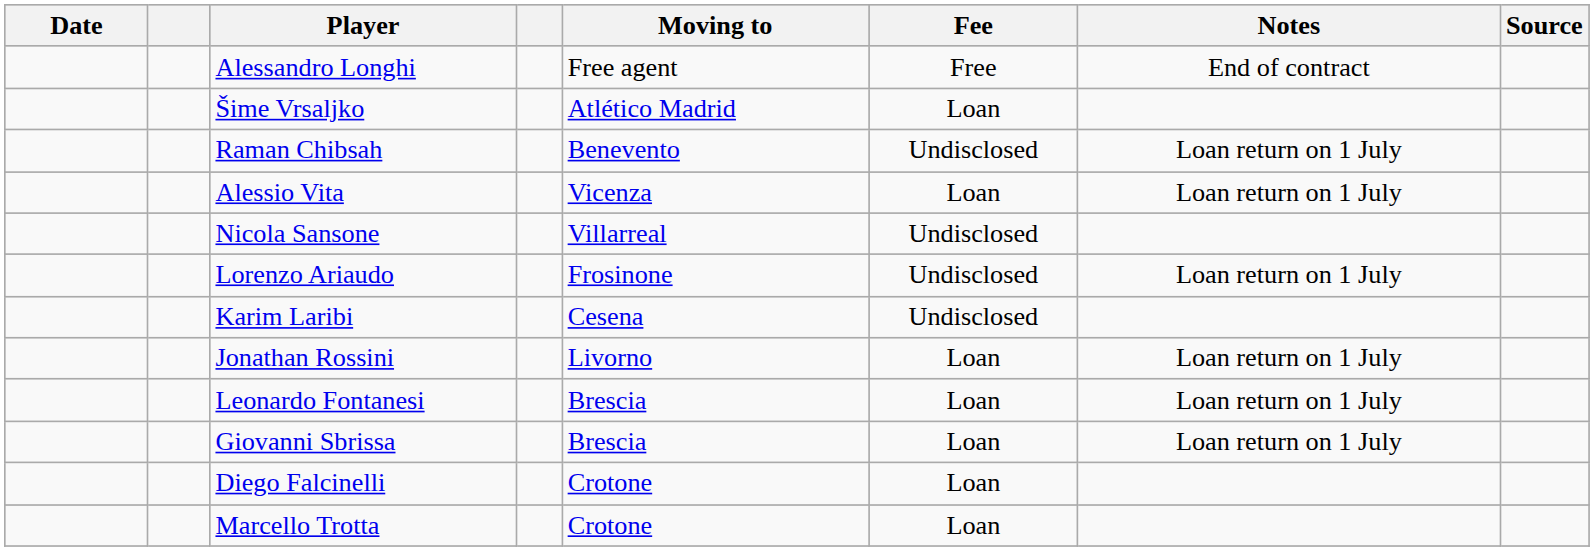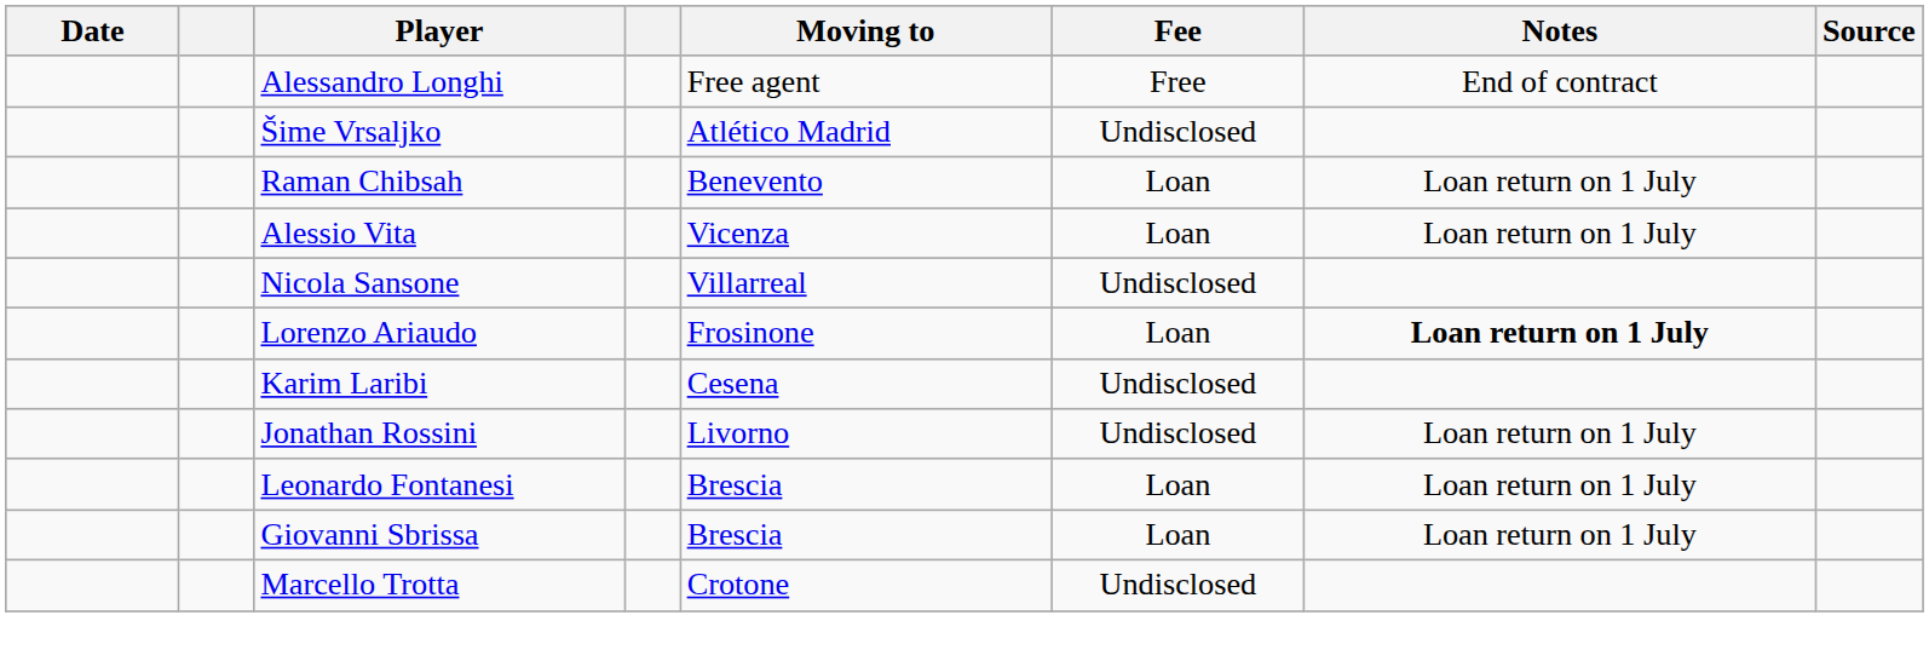 <table class="wikitable sortable">
 <tr>
 <th style="width:80px;">Date</th>
 <th style="width:30px;"></th>
 <th style="width:180px;">Player</th>
 <th style="width:20px;"></th>
 <th style="width:180px;">Moving to</th>
 <th style="width:120px;" class="unsortable">Fee</th>
 <th style="width:250px;" class="unsortable">Notes</th>
 <th style="width:20px;">Source</th>
 </tr>
 <tr>
 <td></td>
 <td align=center></td>
 <td> <a href='#'>Alessandro Longhi</a></td>
 <td align=center></td>
 <td>Free agent</td>
 <td align=center>Free</td>
 <td align=center>End of contract</td>
 <td></td>
 </tr>
 <tr>
 <td></td>
 <td align=center></td>
 <td> <a href='#'>Šime Vrsaljko</a></td>
 <td align=center></td>
 <td> <a href='#'>Atlético Madrid</a></td>
-<td align=center>Loan</td>
+<td align=center>Undisclosed</td>
 <td align=center></td>
 <td></td>
 </tr>
 <tr>
 <td></td>
 <td align=center></td>
 <td> <a href='#'>Raman Chibsah</a></td>
 <td align=center></td>
 <td> <a href='#'>Benevento</a></td>
-<td align=center>Undisclosed</td>
+<td align=center>Loan</td>
 <td align=center>Loan return on 1 July</td>
 <td></td>
 </tr>
 <tr>
 <td></td>
 <td align=center></td>
 <td> <a href='#'>Alessio Vita</a></td>
 <td align=center></td>
 <td> <a href='#'>Vicenza</a></td>
 <td align=center>Loan</td>
 <td align=center>Loan return on 1 July</td>
 <td></td>
 </tr>
 <tr>
 <td></td>
 <td align=center></td>
 <td> <a href='#'>Nicola Sansone</a></td>
 <td align=center></td>
 <td> <a href='#'>Villarreal</a></td>
 <td align=center>Undisclosed</td>
 <td align=center></td>
 <td></td>
 </tr>
 <tr>
 <td></td>
 <td align=center></td>
 <td> <a href='#'>Lorenzo Ariaudo</a></td>
 <td align=center></td>
 <td> <a href='#'>Frosinone</a></td>
-<td align=center>Undisclosed</td>
-<td align=center>Loan return on 1 July</td>
+<td align=center>Loan</td>
+<td align=center><strong>Loan return on 1 July</strong></td>
 <td></td>
 </tr>
 <tr>
 <td></td>
 <td align=center></td>
 <td> <a href='#'>Karim Laribi</a></td>
 <td align=center></td>
 <td> <a href='#'>Cesena</a></td>
 <td align=center>Undisclosed</td>
 <td align=center></td>
 <td></td>
 </tr>
 <tr>
 <td></td>
 <td align=center></td>
 <td> <a href='#'>Jonathan Rossini</a></td>
 <td align=center></td>
 <td> <a href='#'>Livorno</a></td>
-<td align=center>Loan</td>
+<td align=center>Undisclosed</td>
 <td align=center>Loan return on 1 July</td>
 <td></td>
 </tr>
 <tr>
 <td></td>
 <td align=center></td>
 <td> <a href='#'>Leonardo Fontanesi</a></td>
 <td align=center></td>
 <td> <a href='#'>Brescia</a></td>
 <td align=center>Loan</td>
 <td align=center>Loan return on 1 July</td>
 <td></td>
 </tr>
 <tr>
 <td></td>
 <td align=center></td>
 <td> <a href='#'>Giovanni Sbrissa</a></td>
 <td align=center></td>
 <td> <a href='#'>Brescia</a></td>
 <td align=center>Loan</td>
 <td align=center>Loan return on 1 July</td>
 <td></td>
 </tr>
 <tr>
 <td></td>
 <td align=center></td>
-<td> <a href='#'>Diego Falcinelli</a></td>
-<td align=center></td>
-<td> <a href='#'>Crotone</a></td>
-<td align=center>Loan</td>
-<td align=center></td>
-<td></td>
-</tr>
-<tr>
-<td></td>
-<td align=center></td>
 <td> <a href='#'>Marcello Trotta</a></td>
 <td align=center></td>
 <td> <a href='#'>Crotone</a></td>
-<td align=center>Loan</td>
+<td align=center>Undisclosed</td>
 <td align=center></td>
 <td></td>
 </tr>
 </table>
